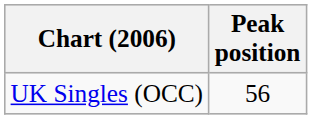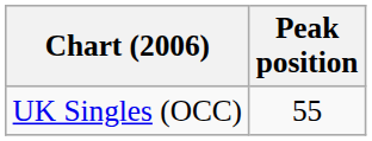 <table class="wikitable">
 <tr>
 <th>Chart (2006)</th>
 <th>Peak<br>position</th>
 </tr>
 <tr>
 <td><a href='#'>UK Singles</a> (OCC)</td>
-<td align="center">56</td>
+<td align="center">55</td>
 </tr>
 </table>
